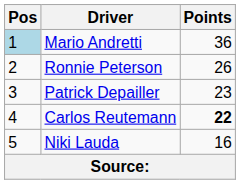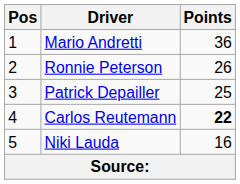 <table class="wikitable" style="font-size: 95%;">
 <tr>
 <th>Pos</th>
 <th>Driver</th>
 <th>Points</th>
 </tr>
 <tr>
-<td style="background: lightblue;">1</td>
+<td>1</td>
 <td> <a href='#'>Mario Andretti</a></td>
 <td align="right">36</td>
 </tr>
 <tr>
 <td>2</td>
 <td> <a href='#'>Ronnie Peterson</a></td>
 <td align="right">26</td>
 </tr>
 <tr>
 <td>3</td>
 <td> <a href='#'>Patrick Depailler</a></td>
-<td align="right">23</td>
+<td align="right">25</td>
 </tr>
 <tr>
 <td>4</td>
 <td> <a href='#'>Carlos Reutemann</a></td>
 <td align="right"><strong>22</strong></td>
 </tr>
 <tr>
 <td>5</td>
 <td> <a href='#'>Niki Lauda</a></td>
 <td align="right">16</td>
 </tr>
 <tr>
 <th colspan=4>Source:</th>
 </tr>
 </table>
